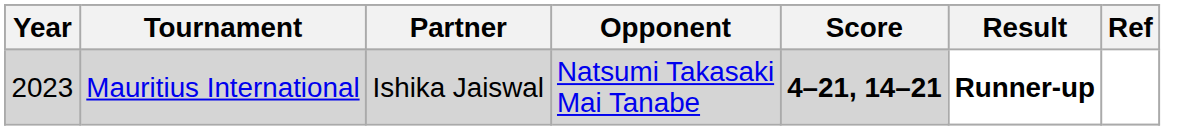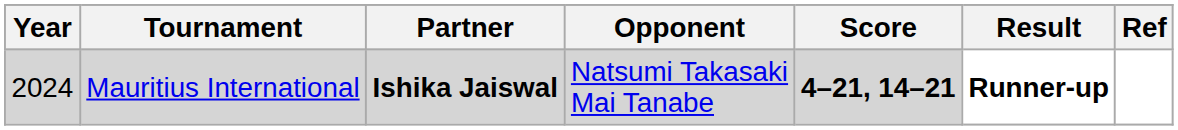 <table class="sortable wikitable" style="font-size: 90%;">
 <tr>
 <th>Year</th>
 <th>Tournament</th>
 <th>Partner</th>
 <th>Opponent</th>
 <th>Score</th>
 <th>Result</th>
 <th>Ref</th>
 </tr>
 <tr style="background:#D5D5D5">
-<td style="text-align:center">2023</td>
+<td style="text-align:center">2024</td>
 <td align="left"><a href='#'>Mauritius International</a></td>
-<td align="left"> Ishika Jaiswal</td>
+<td align="left"><strong> Ishika Jaiswal</strong></td>
 <td align="left"> <a href='#'>Natsumi Takasaki</a><br> <a href='#'>Mai Tanabe</a></td>
 <td align="left"><strong>4–21, 14–21</strong></td>
 <td style="text-align:left; background:white"> <strong>Runner-up</strong></td>
 <td style="text-align:center; background:white"></td>
 </tr>
 </table>
